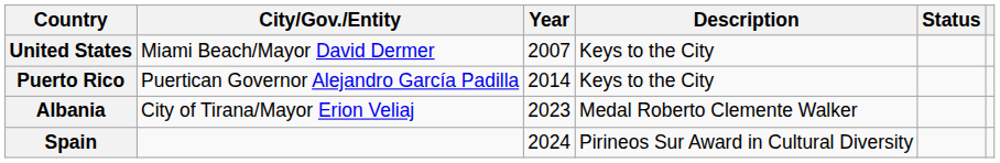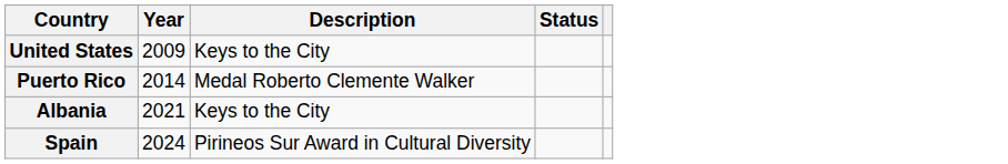 <table class="wikitable sortable plainrowheaders">
 <tr>
 <th scope="col">Country</th>
-<th scope="col">City/Gov./Entity</th>
 <th scope="col">Year</th>
 <th scope="col">Description</th>
 <th scope="col">Status</th>
 <th scope="col" class="unsortable"></th>
 </tr>
 <tr>
 <th scope="row">United States</th>
-<td>Miami Beach/Mayor <a href='#'>David Dermer</a></td>
-<td>2007</td>
+<td>2009</td>
 <td>Keys to the City</td>
 <td></td>
 <td style="text-align:center;"></td>
 </tr>
 <tr>
 <th scope="row">Puerto Rico</th>
-<td>Puertican Governor <a href='#'>Alejandro García Padilla</a></td>
 <td>2014</td>
+<td>Medal Roberto Clemente Walker</td>
+<td></td>
+<td style="text-align:center;"></td>
+</tr>
+<tr>
+<th scope="row">Albania</th>
+<td>2021</td>
 <td>Keys to the City</td>
 <td></td>
 <td style="text-align:center;"></td>
 </tr>
 <tr>
-<th scope="row">Albania</th>
-<td>City of Tirana/Mayor <a href='#'>Erion Veliaj</a></td>
-<td>2023</td>
-<td>Medal Roberto Clemente Walker</td>
-<td></td>
-<td style="text-align:center;"></td>
-</tr>
-<tr>
 <th scope="row">Spain</th>
-<td></td>
 <td>2024</td>
 <td>Pirineos Sur Award in Cultural Diversity</td>
 <td></td>
 <td style="text-align:center;"></td>
 </tr>
 </table>
